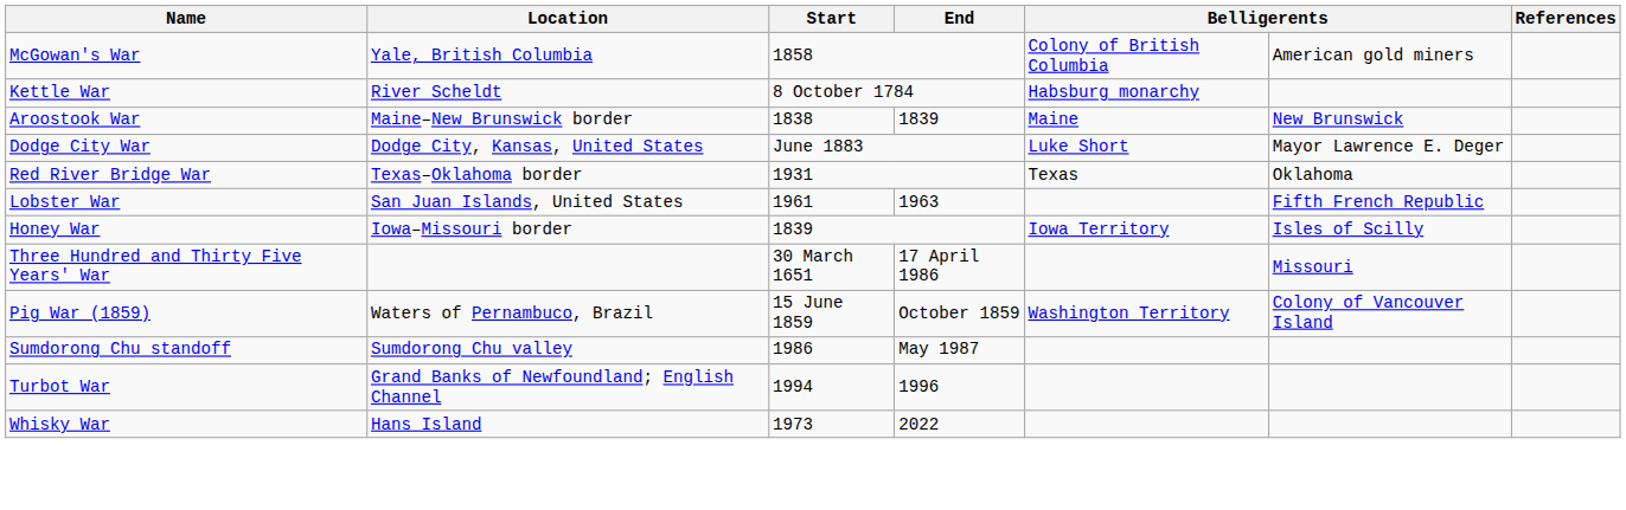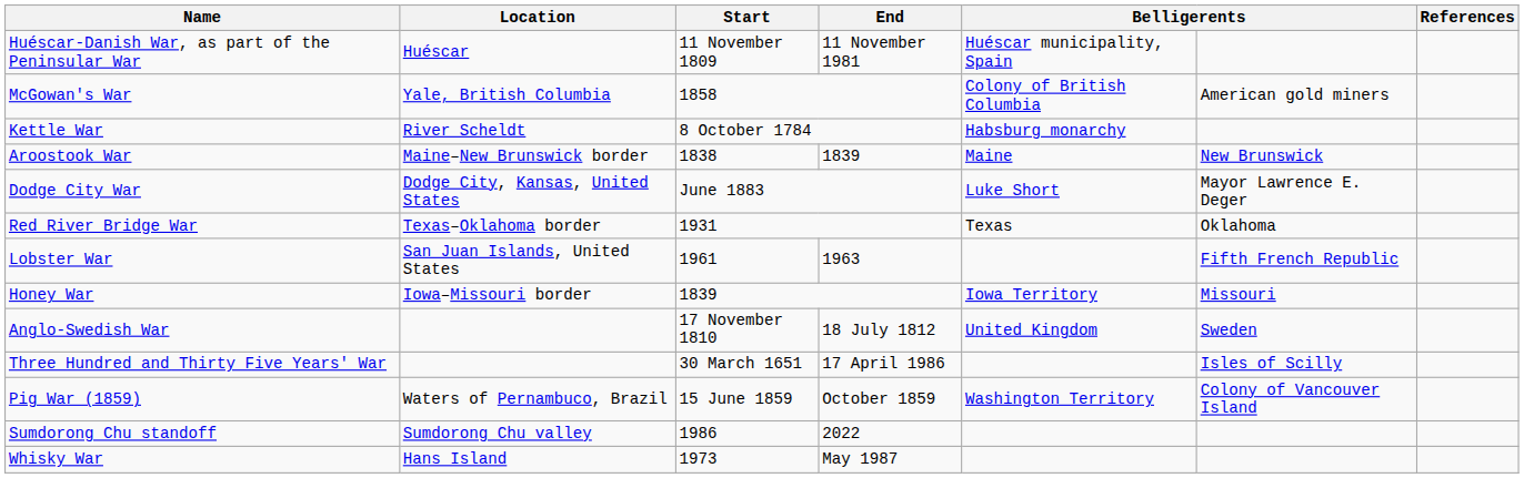 <table class="wikitable sortable">
 <tr>
 <th>Name</th>
 <th class="unsortable">Location</th>
 <th>Start</th>
 <th>End</th>
 <th class="unsortable" colspan="2">Belligerents</th>
 <th class="unsortable">References</th>
+</tr>
+<tr>
+<td><a href='#'>Huéscar-Danish War</a>, as part of the <a href='#'>Peninsular War</a></td>
+<td><a href='#'>Huéscar</a></td>
+<td data-sort-value="1809-11-11">11 November 1809</td>
+<td data-sort-value="1981-11-11">11 November 1981</td>
+<td> <a href='#'>Huéscar</a> municipality, <a href='#'>Spain</a></td>
+<td></td>
+<td></td>
 </tr>
 <tr>
 <td><a href='#'>McGowan's War</a></td>
 <td><a href='#'>Yale, British Columbia</a></td>
 <td colspan="2">1858</td>
 <td> <a href='#'>Colony of British Columbia</a></td>
 <td>American gold miners</td>
 <td></td>
 </tr>
 <tr>
 <td><a href='#'>Kettle War</a></td>
 <td><a href='#'>River Scheldt</a></td>
 <td colspan="2" data-sort-value="1784-10-08">8 October 1784</td>
 <td> <a href='#'>Habsburg monarchy</a></td>
 <td></td>
 <td></td>
 </tr>
 <tr>
 <td><a href='#'>Aroostook War</a></td>
 <td><a href='#'>Maine</a>–<a href='#'>New Brunswick</a> border</td>
 <td>1838</td>
 <td>1839</td>
 <td> <a href='#'>Maine</a></td>
 <td> <a href='#'>New Brunswick</a></td>
 <td></td>
 </tr>
 <tr>
 <td><a href='#'>Dodge City War</a></td>
 <td><a href='#'>Dodge City</a>, <a href='#'>Kansas</a>, <a href='#'>United States</a></td>
 <td colspan="2" data-sort-value="1883-06">June 1883</td>
 <td><a href='#'>Luke Short</a></td>
 <td>Mayor Lawrence E. Deger</td>
 <td></td>
 </tr>
 <tr>
 <td><a href='#'>Red River Bridge War</a></td>
 <td><a href='#'>Texas</a>–<a href='#'>Oklahoma</a> border</td>
 <td colspan="2">1931</td>
 <td> Texas</td>
 <td> Oklahoma</td>
 <td></td>
 </tr>
 <tr>
 <td><a href='#'>Lobster War</a></td>
 <td><a href='#'>San Juan Islands</a>, United States</td>
 <td>1961</td>
 <td>1963</td>
 <td></td>
 <td> <a href='#'>Fifth French Republic</a></td>
 <td></td>
 </tr>
 <tr>
 <td><a href='#'>Honey War</a></td>
 <td><a href='#'>Iowa</a>–<a href='#'>Missouri</a> border</td>
 <td colspan="2">1839</td>
 <td> <a href='#'>Iowa Territory</a></td>
-<td> <a href='#'>Isles of Scilly</a></td>
+<td> <a href='#'>Missouri</a></td>
+<td></td>
+</tr>
+<tr>
+<td><a href='#'>Anglo-Swedish War</a></td>
+<td></td>
+<td data-sort-value="1810-11-17">17 November 1810</td>
+<td data-sort-value="1812-07-18">18 July 1812</td>
+<td> <a href='#'>United Kingdom</a></td>
+<td> <a href='#'>Sweden</a></td>
 <td></td>
 </tr>
 <tr>
 <td><a href='#'>Three Hundred and Thirty Five Years' War</a></td>
 <td></td>
 <td data-sort-value="1651-03-30">30 March 1651</td>
 <td data-sort-value="1986-04-17">17 April 1986</td>
 <td></td>
-<td> <a href='#'>Missouri</a></td>
+<td> <a href='#'>Isles of Scilly</a></td>
 <td></td>
 </tr>
 <tr>
 <td><a href='#'>Pig War (1859)</a></td>
 <td>Waters of <a href='#'>Pernambuco</a>, Brazil</td>
 <td data-sort-value="1859-06-15">15 June 1859</td>
 <td data-sort-value="1859-10">October 1859</td>
 <td> <a href='#'>Washington Territory</a></td>
 <td> <a href='#'>Colony of Vancouver Island</a></td>
 <td></td>
 </tr>
 <tr>
 <td><a href='#'>Sumdorong Chu standoff</a></td>
 <td><a href='#'>Sumdorong Chu valley</a></td>
 <td>1986</td>
-<td data-sort-value="1987-05">May 1987</td>
-<td></td>
-<td></td>
-<td></td>
-</tr>
-<tr>
-<td><a href='#'>Turbot War</a></td>
-<td><a href='#'>Grand Banks of Newfoundland</a>; <a href='#'>English Channel</a></td>
-<td>1994</td>
-<td>1996</td>
+<td>2022</td>
 <td></td>
 <td></td>
 <td></td>
 </tr>
 <tr>
 <td><a href='#'>Whisky War</a></td>
 <td><a href='#'>Hans Island</a></td>
 <td>1973</td>
-<td>2022</td>
+<td data-sort-value="1987-05">May 1987</td>
 <td></td>
 <td></td>
 <td></td>
 </tr>
 </table>
